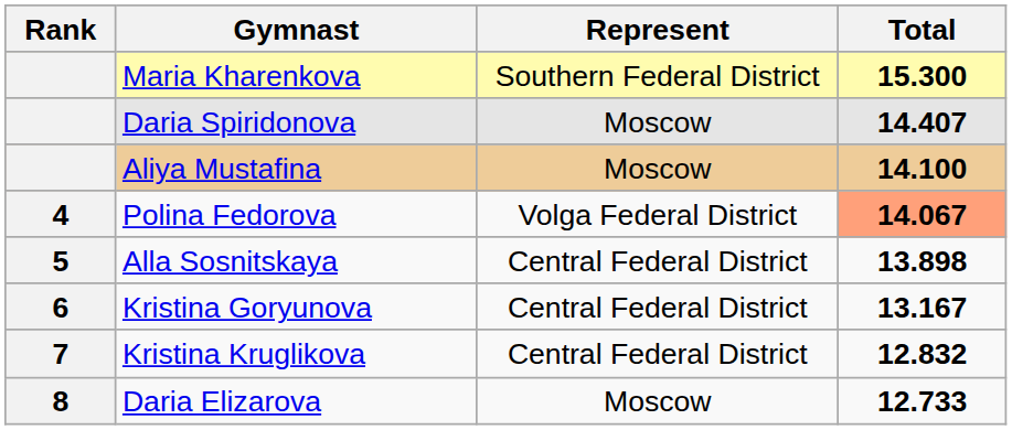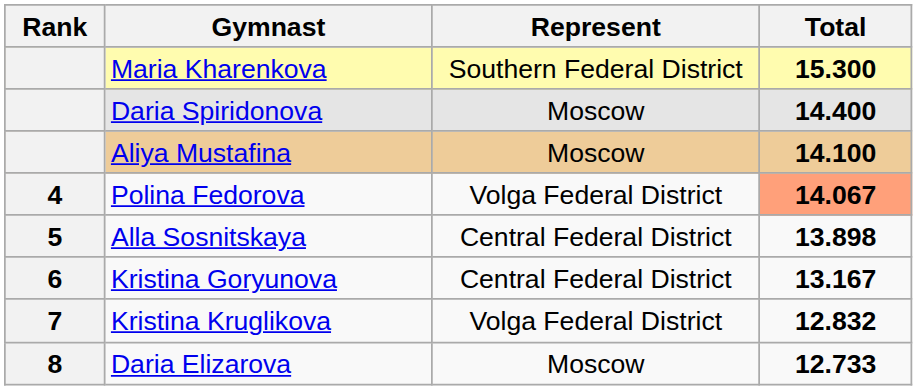 <table class="wikitable sortable" style="text-align:center; font-size:95%">
 <tr>
 <th scope="col" style="width:50px;">Rank</th>
 <th scope="col" style="width:180px;">Gymnast</th>
 <th scope="col" style="width:180px;">Represent</th>
 <th scope="col" style="width:80px;">Total</th>
 </tr>
 <tr style="background:#fffcaf;">
 <th scope=row style="text-align:center"></th>
 <td style="text-align:left;"><a href='#'>Maria Kharenkova</a></td>
 <td>Southern Federal District</td>
 <td><strong>15.300</strong></td>
 </tr>
 <tr style="background:#e5e5e5;">
 <th scope=row style="text-align:center"></th>
 <td style="text-align:left;"><a href='#'>Daria Spiridonova</a></td>
 <td>Moscow</td>
-<td><strong>14.407</strong></td>
+<td><strong>14.400</strong></td>
 </tr>
 <tr style="background:#ec9;">
 <th scope=row style="text-align:center"></th>
 <td style="text-align:left;"><a href='#'>Aliya Mustafina</a></td>
 <td>Moscow</td>
 <td><strong>14.100</strong></td>
 </tr>
 <tr>
 <th scope=row style="text-align:center">4</th>
 <td style="text-align:left;"><a href='#'>Polina Fedorova</a></td>
 <td>Volga Federal District</td>
 <td style="background: lightsalmon;"><strong>14.067</strong></td>
 </tr>
 <tr>
 <th scope=row style="text-align:center">5</th>
 <td style="text-align:left;"><a href='#'>Alla Sosnitskaya</a></td>
 <td>Central Federal District</td>
 <td><strong>13.898</strong></td>
 </tr>
 <tr>
 <th scope=row style="text-align:center">6</th>
 <td style="text-align:left;"><a href='#'>Kristina Goryunova</a></td>
 <td>Central Federal District</td>
 <td><strong>13.167</strong></td>
 </tr>
 <tr>
 <th scope=row style="text-align:center">7</th>
 <td style="text-align:left;"><a href='#'>Kristina Kruglikova</a></td>
-<td>Central Federal District</td>
+<td>Volga Federal District</td>
 <td><strong>12.832</strong></td>
 </tr>
 <tr>
 <th scope=row style="text-align:center">8</th>
 <td style="text-align:left;"><a href='#'>Daria Elizarova</a></td>
 <td>Moscow</td>
 <td><strong>12.733</strong></td>
 </tr>
 </table>
